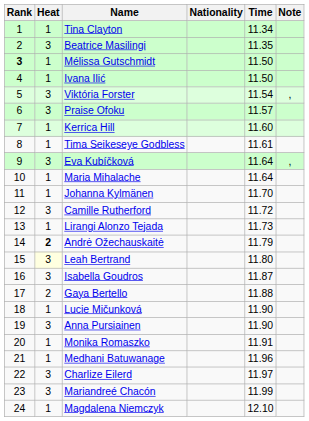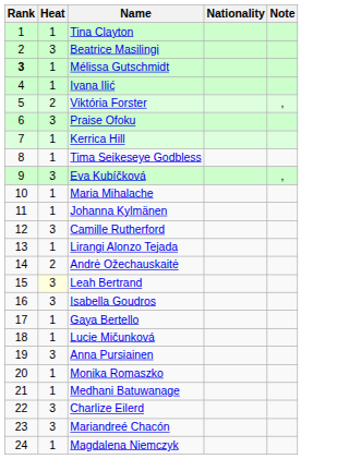 <table class="wikitable sortable" style="text-align:center">
 <tr>
 <th>Rank</th>
 <th>Heat</th>
 <th>Name</th>
 <th>Nationality</th>
-<th>Time</th>
 <th>Note</th>
 </tr>
 <tr bgcolor=ccffcc>
 <td>1</td>
 <td>1</td>
 <td align=left><a href='#'>Tina Clayton</a></td>
 <td align=left></td>
-<td>11.34</td>
 <td></td>
 </tr>
 <tr bgcolor=ccffcc>
 <td>2</td>
 <td>3</td>
 <td align=left><a href='#'>Beatrice Masilingi</a></td>
 <td align=left></td>
-<td>11.35</td>
 <td></td>
 </tr>
 <tr bgcolor=ccffcc>
 <td><strong>3</strong></td>
 <td>1</td>
 <td align=left><a href='#'>Mélissa Gutschmidt</a></td>
 <td align=left></td>
-<td>11.50</td>
 <td></td>
 </tr>
 <tr bgcolor=ccffcc>
 <td>4</td>
 <td>1</td>
 <td align=left><a href='#'>Ivana Ilić</a></td>
 <td align=left></td>
-<td>11.50</td>
 <td></td>
 </tr>
 <tr bgcolor=ddffdd>
 <td>5</td>
-<td>3</td>
+<td>2</td>
 <td align=left><a href='#'>Viktória Forster</a></td>
 <td align=left></td>
-<td>11.54</td>
 <td>, </td>
 </tr>
 <tr bgcolor=ccffcc>
 <td>6</td>
 <td>3</td>
 <td align=left><a href='#'>Praise Ofoku</a></td>
 <td align=left></td>
-<td>11.57</td>
 <td></td>
 </tr>
 <tr bgcolor=ddffdd>
 <td>7</td>
 <td>1</td>
 <td align=left><a href='#'>Kerrica Hill</a></td>
 <td align=left></td>
-<td>11.60</td>
 <td></td>
 </tr>
 <tr>
 <td>8</td>
 <td>1</td>
 <td align=left><a href='#'>Tima Seikeseye Godbless</a></td>
 <td align=left></td>
-<td>11.61</td>
 <td></td>
 </tr>
 <tr bgcolor=ccffcc>
 <td>9</td>
 <td>3</td>
 <td align=left><a href='#'>Eva Kubíčková</a></td>
 <td align=left></td>
-<td>11.64</td>
 <td>, </td>
 </tr>
 <tr>
 <td>10</td>
 <td>1</td>
 <td align=left><a href='#'>Maria Mihalache</a></td>
 <td align=left></td>
-<td>11.64</td>
 <td></td>
 </tr>
 <tr>
 <td>11</td>
 <td>1</td>
 <td align=left><a href='#'>Johanna Kylmänen</a></td>
 <td align=left></td>
-<td>11.70</td>
 <td></td>
 </tr>
 <tr>
 <td>12</td>
 <td>3</td>
 <td align=left><a href='#'>Camille Rutherford</a></td>
 <td align=left></td>
-<td>11.72</td>
 <td></td>
 </tr>
 <tr>
 <td>13</td>
 <td>1</td>
 <td align=left><a href='#'>Lirangi Alonzo Tejada</a></td>
 <td align=left></td>
-<td>11.73</td>
 <td></td>
 </tr>
 <tr>
 <td>14</td>
-<td><strong>2</strong></td>
+<td>2</td>
 <td align=left><a href='#'>Andrė Ožechauskaitė</a></td>
 <td align=left></td>
-<td>11.79</td>
 <td></td>
 </tr>
 <tr>
 <td>15</td>
 <td style="background: lightyellow;">3</td>
 <td align=left><a href='#'>Leah Bertrand</a></td>
 <td align=left></td>
-<td>11.80</td>
 <td></td>
 </tr>
 <tr>
 <td>16</td>
 <td>3</td>
 <td align=left><a href='#'>Isabella Goudros</a></td>
 <td align=left></td>
-<td>11.87</td>
 <td></td>
 </tr>
 <tr>
 <td>17</td>
-<td>2</td>
+<td>1</td>
 <td align=left><a href='#'>Gaya Bertello</a></td>
 <td align=left></td>
-<td>11.88</td>
 <td></td>
 </tr>
 <tr>
 <td>18</td>
 <td>1</td>
 <td align=left><a href='#'>Lucie Mičunková</a></td>
 <td align=left></td>
-<td>11.90</td>
 <td></td>
 </tr>
 <tr>
 <td>19</td>
 <td>3</td>
 <td align=left><a href='#'>Anna Pursiainen</a></td>
 <td align=left></td>
-<td>11.90</td>
 <td></td>
 </tr>
 <tr>
 <td>20</td>
 <td>1</td>
 <td align=left><a href='#'>Monika Romaszko</a></td>
 <td align=left></td>
-<td>11.91</td>
 <td></td>
 </tr>
 <tr>
 <td>21</td>
 <td>1</td>
 <td align=left><a href='#'>Medhani Batuwanage</a></td>
 <td align=left></td>
-<td>11.96</td>
 <td></td>
 </tr>
 <tr>
 <td>22</td>
 <td>3</td>
 <td align=left><a href='#'>Charlize Eilerd</a></td>
 <td align=left></td>
-<td>11.97</td>
 <td></td>
 </tr>
 <tr>
 <td>23</td>
 <td>3</td>
 <td align=left><a href='#'>Mariandreé Chacón</a></td>
 <td align=left></td>
-<td>11.99</td>
 <td></td>
 </tr>
 <tr>
 <td>24</td>
 <td>1</td>
 <td align=left><a href='#'>Magdalena Niemczyk</a></td>
 <td align=left></td>
-<td>12.10</td>
 <td></td>
 </tr>
 </table>
